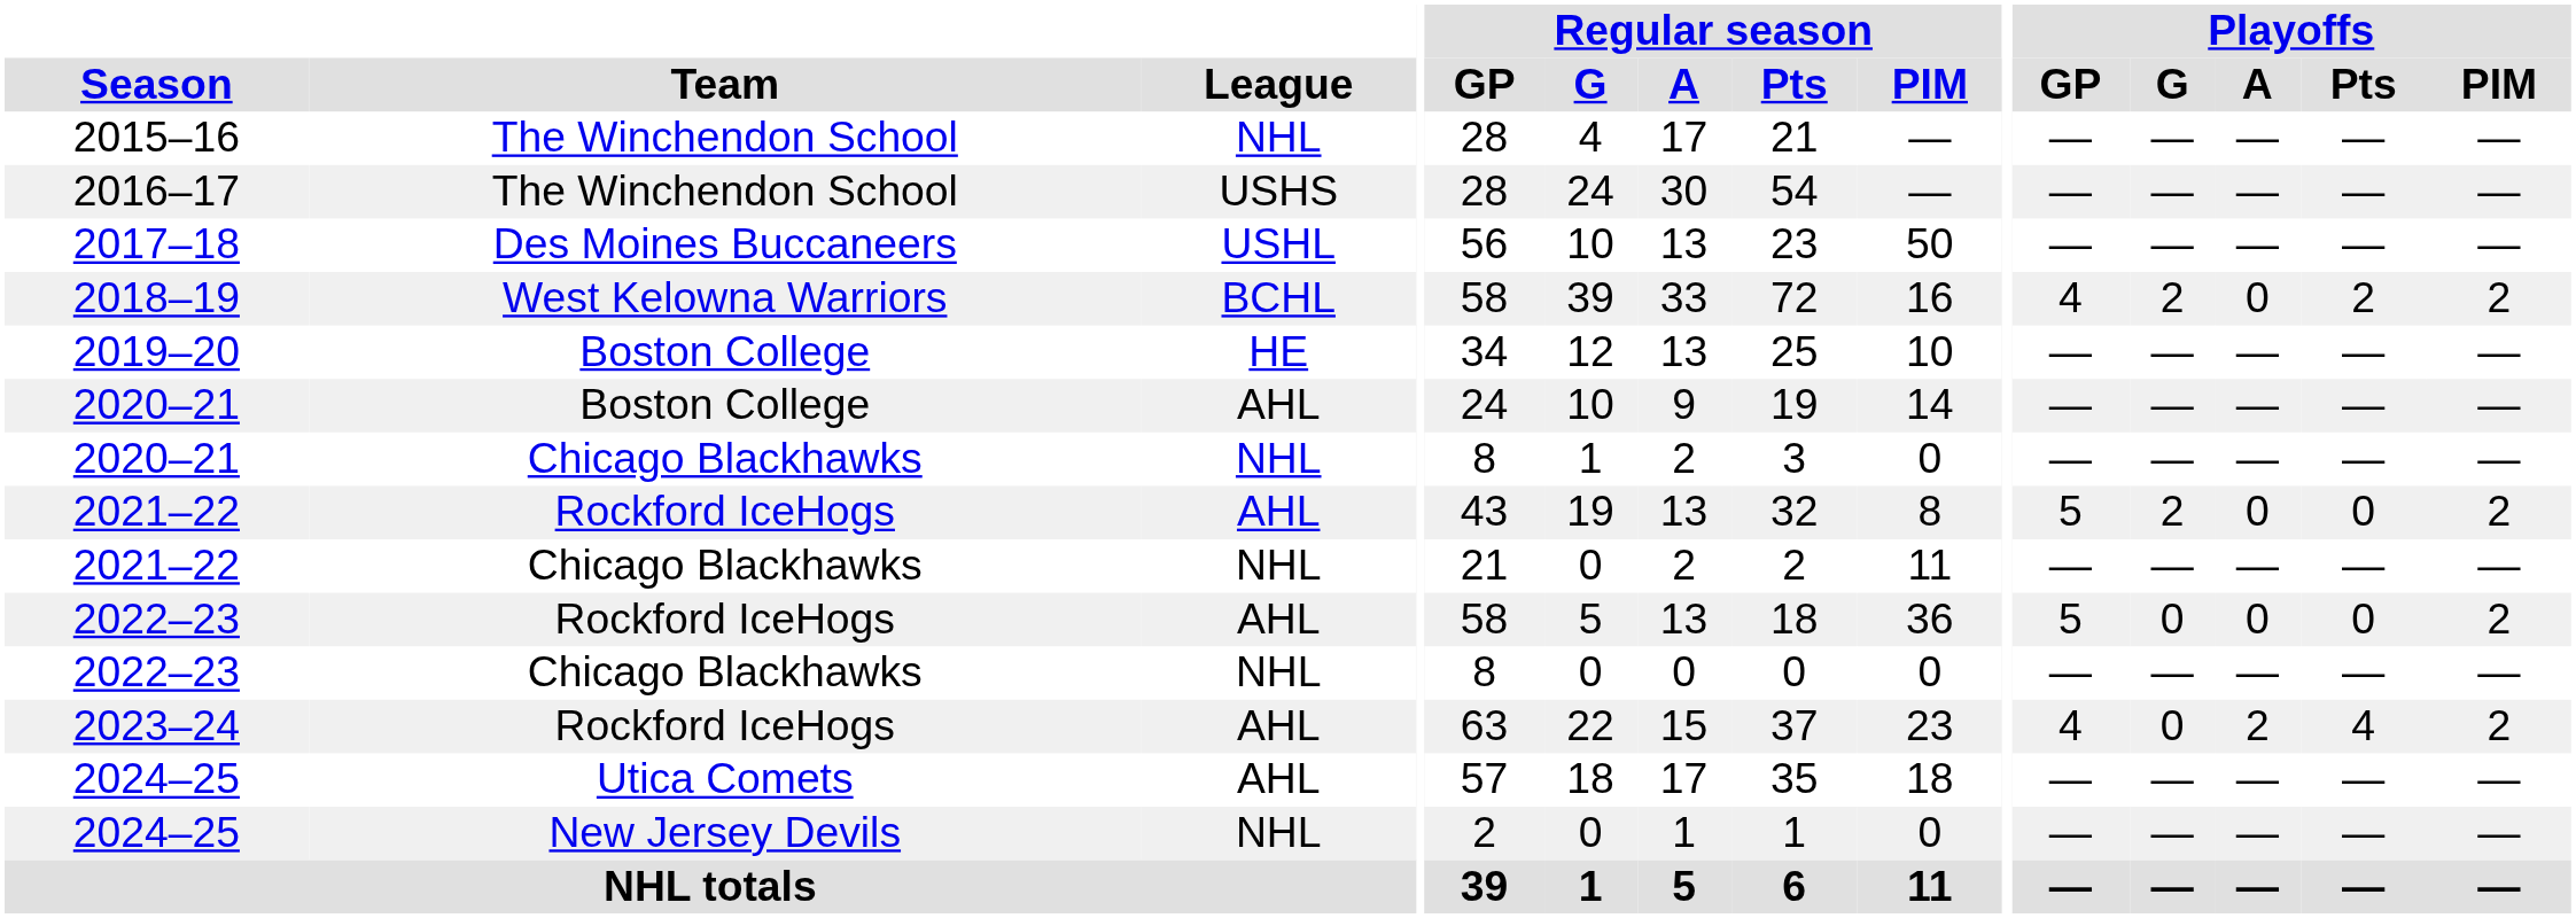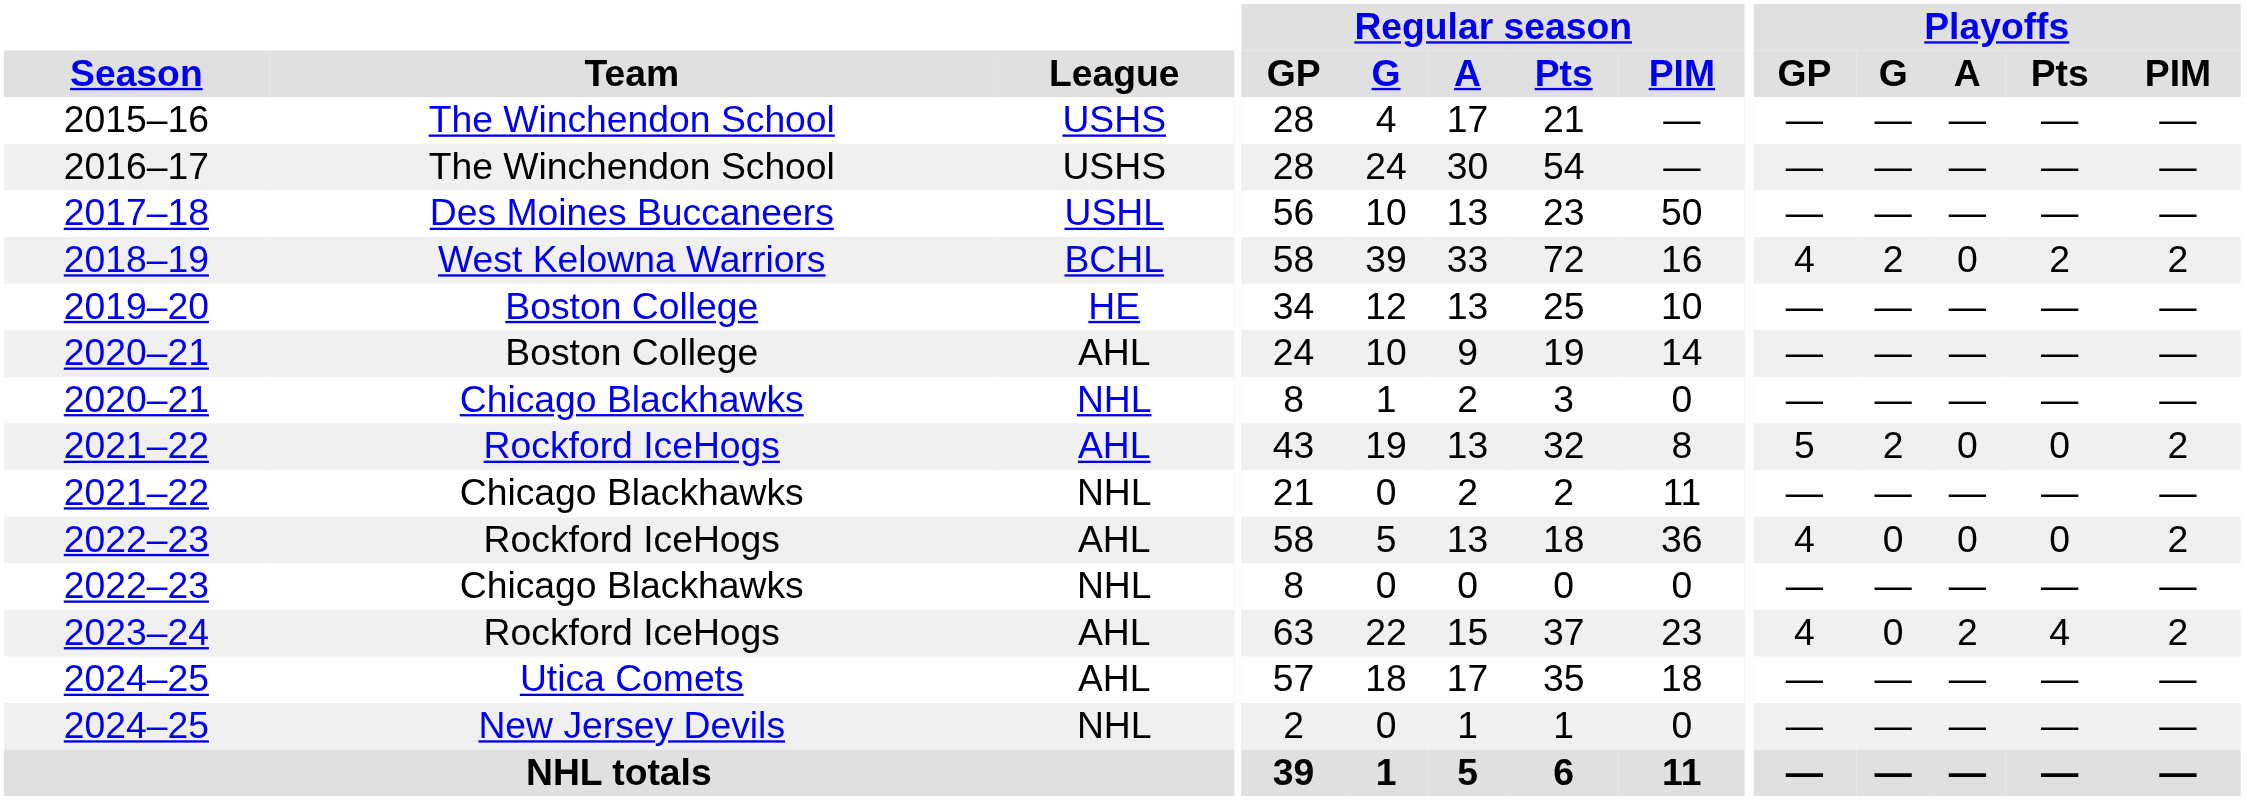 <table border="0" cellpadding="1" cellspacing="0" style="text-align:center; width:60em">
 <tr bgcolor="#e0e0e0">
 <th colspan="3" bgcolor="#ffffff"></th>
 <th rowspan="99" bgcolor="#ffffff"></th>
 <th colspan="5"><a href='#'>Regular season</a></th>
 <th rowspan="99" bgcolor="#ffffff"></th>
 <th colspan="5"><a href='#'>Playoffs</a></th>
 </tr>
 <tr bgcolor="#e0e0e0">
 <th><a href='#'>Season</a></th>
 <th>Team</th>
 <th>League</th>
 <th>GP</th>
 <th><a href='#'>G</a></th>
 <th><a href='#'>A</a></th>
 <th><a href='#'>Pts</a></th>
 <th><a href='#'>PIM</a></th>
 <th>GP</th>
 <th>G</th>
 <th>A</th>
 <th>Pts</th>
 <th>PIM</th>
 </tr>
 <tr>
 <td>2015–16</td>
 <td><a href='#'>The Winchendon School</a></td>
-<td><a href='#'>NHL</a></td>
+<td><a href='#'>USHS</a></td>
 <td>28</td>
 <td>4</td>
 <td>17</td>
 <td>21</td>
 <td>—</td>
 <td>—</td>
 <td>—</td>
 <td>—</td>
 <td>—</td>
 <td>—</td>
 </tr>
 <tr bgcolor="#f0f0f0">
 <td>2016–17</td>
 <td>The Winchendon School</td>
 <td>USHS</td>
 <td>28</td>
 <td>24</td>
 <td>30</td>
 <td>54</td>
 <td>—</td>
 <td>—</td>
 <td>—</td>
 <td>—</td>
 <td>—</td>
 <td>—</td>
 </tr>
 <tr>
 <td><a href='#'>2017–18</a></td>
 <td><a href='#'>Des Moines Buccaneers</a></td>
 <td><a href='#'>USHL</a></td>
 <td>56</td>
 <td>10</td>
 <td>13</td>
 <td>23</td>
 <td>50</td>
 <td>—</td>
 <td>—</td>
 <td>—</td>
 <td>—</td>
 <td>—</td>
 </tr>
 <tr bgcolor="#f0f0f0">
 <td><a href='#'>2018–19</a></td>
 <td><a href='#'>West Kelowna Warriors</a></td>
 <td><a href='#'>BCHL</a></td>
 <td>58</td>
 <td>39</td>
 <td>33</td>
 <td>72</td>
 <td>16</td>
 <td>4</td>
 <td>2</td>
 <td>0</td>
 <td>2</td>
 <td>2</td>
 </tr>
 <tr>
 <td><a href='#'>2019–20</a></td>
 <td><a href='#'>Boston College</a></td>
 <td><a href='#'>HE</a></td>
 <td>34</td>
 <td>12</td>
 <td>13</td>
 <td>25</td>
 <td>10</td>
 <td>—</td>
 <td>—</td>
 <td>—</td>
 <td>—</td>
 <td>—</td>
 </tr>
 <tr bgcolor="#f0f0f0">
 <td><a href='#'>2020–21</a></td>
 <td>Boston College</td>
 <td>AHL</td>
 <td>24</td>
 <td>10</td>
 <td>9</td>
 <td>19</td>
 <td>14</td>
 <td>—</td>
 <td>—</td>
 <td>—</td>
 <td>—</td>
 <td>—</td>
 </tr>
 <tr>
 <td><a href='#'>2020–21</a></td>
 <td><a href='#'>Chicago Blackhawks</a></td>
 <td><a href='#'>NHL</a></td>
 <td>8</td>
 <td>1</td>
 <td>2</td>
 <td>3</td>
 <td>0</td>
 <td>—</td>
 <td>—</td>
 <td>—</td>
 <td>—</td>
 <td>—</td>
 </tr>
 <tr bgcolor="#f0f0f0">
 <td><a href='#'>2021–22</a></td>
 <td><a href='#'>Rockford IceHogs</a></td>
 <td><a href='#'>AHL</a></td>
 <td>43</td>
 <td>19</td>
 <td>13</td>
 <td>32</td>
 <td>8</td>
 <td>5</td>
 <td>2</td>
 <td>0</td>
 <td>0</td>
 <td>2</td>
 </tr>
 <tr>
 <td><a href='#'>2021–22</a></td>
 <td>Chicago Blackhawks</td>
 <td>NHL</td>
 <td>21</td>
 <td>0</td>
 <td>2</td>
 <td>2</td>
 <td>11</td>
 <td>—</td>
 <td>—</td>
 <td>—</td>
 <td>—</td>
 <td>—</td>
 </tr>
 <tr bgcolor="#f0f0f0">
 <td><a href='#'>2022–23</a></td>
 <td>Rockford IceHogs</td>
 <td>AHL</td>
 <td>58</td>
 <td>5</td>
 <td>13</td>
 <td>18</td>
 <td>36</td>
-<td>5</td>
+<td>4</td>
 <td>0</td>
 <td>0</td>
 <td>0</td>
 <td>2</td>
 </tr>
 <tr>
 <td><a href='#'>2022–23</a></td>
 <td>Chicago Blackhawks</td>
 <td>NHL</td>
 <td>8</td>
 <td>0</td>
 <td>0</td>
 <td>0</td>
 <td>0</td>
 <td>—</td>
 <td>—</td>
 <td>—</td>
 <td>—</td>
 <td>—</td>
 </tr>
 <tr bgcolor="#f0f0f0">
 <td><a href='#'>2023–24</a></td>
 <td>Rockford IceHogs</td>
 <td>AHL</td>
 <td>63</td>
 <td>22</td>
 <td>15</td>
 <td>37</td>
 <td>23</td>
 <td>4</td>
 <td>0</td>
 <td>2</td>
 <td>4</td>
 <td>2</td>
 </tr>
 <tr>
 <td><a href='#'>2024–25</a></td>
 <td><a href='#'>Utica Comets</a></td>
 <td>AHL</td>
 <td>57</td>
 <td>18</td>
 <td>17</td>
 <td>35</td>
 <td>18</td>
 <td>—</td>
 <td>—</td>
 <td>—</td>
 <td>—</td>
 <td>—</td>
 </tr>
 <tr bgcolor="#f0f0f0">
 <td><a href='#'>2024–25</a></td>
 <td><a href='#'>New Jersey Devils</a></td>
 <td>NHL</td>
 <td>2</td>
 <td>0</td>
 <td>1</td>
 <td>1</td>
 <td>0</td>
 <td>—</td>
 <td>—</td>
 <td>—</td>
 <td>—</td>
 <td>—</td>
 </tr>
 <tr bgcolor="#e0e0e0">
 <th colspan="3">NHL totals</th>
 <th>39</th>
 <th>1</th>
 <th>5</th>
 <th>6</th>
 <th>11</th>
 <th>—</th>
 <th>—</th>
 <th>—</th>
 <th>—</th>
 <th>—</th>
 </tr>
 </table>
